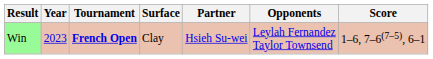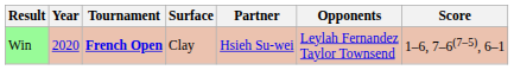 <table class="sortable wikitable">
 <tr>
 <th>Result</th>
 <th>Year</th>
 <th>Tournament</th>
 <th>Surface</th>
 <th>Partner</th>
 <th>Opponents</th>
 <th class="unsortable">Score</th>
 </tr>
 <tr style="background:#ebc2af;">
 <td style="background:#98fb98;">Win</td>
-<td><a href='#'>2023</a></td>
+<td><a href='#'>2020</a></td>
 <td><strong><a href='#'>French Open</a></strong></td>
 <td>Clay</td>
 <td> <a href='#'>Hsieh Su-wei</a></td>
 <td> <a href='#'>Leylah Fernandez</a> <br>  <a href='#'>Taylor Townsend</a></td>
 <td>1–6, 7–6<sup>(7–5)</sup>, 6–1</td>
 </tr>
 </table>
